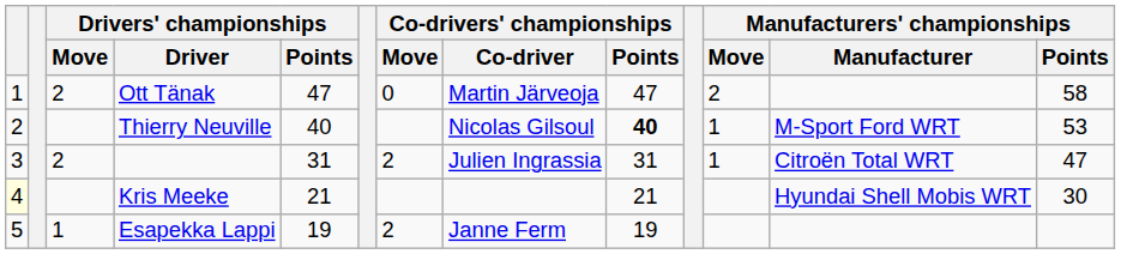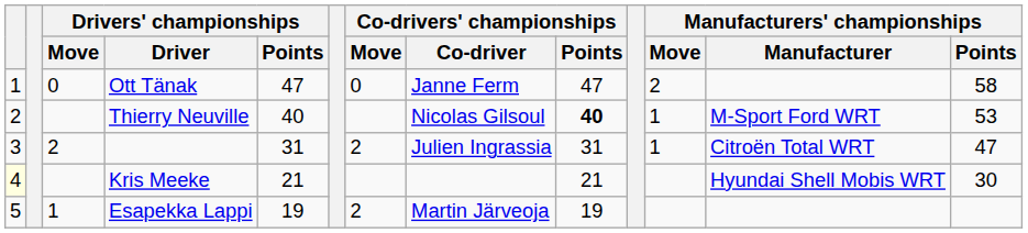 <table class="wikitable" style="font-size:85%;">
 <tr>
 <th rowspan="2"></th>
 <th rowspan="7" style="width:5px;"></th>
 <th colspan="3">Drivers' championships</th>
 <th rowspan="7" style="width:5px;"></th>
 <th colspan="3">Co-drivers' championships</th>
 <th rowspan="7" style="width:5px;"></th>
 <th colspan="3">Manufacturers' championships</th>
 </tr>
 <tr>
 <th>Move</th>
 <th>Driver</th>
 <th>Points</th>
 <th>Move</th>
 <th>Co-driver</th>
 <th>Points</th>
 <th>Move</th>
 <th>Manufacturer</th>
 <th>Points</th>
 </tr>
 <tr>
 <td align="center">1</td>
-<td> 2</td>
+<td> 0</td>
 <td><a href='#'>Ott Tänak</a></td>
 <td align="center">47</td>
 <td> 0</td>
-<td><a href='#'>Martin Järveoja</a></td>
+<td><a href='#'>Janne Ferm</a></td>
 <td align="center">47</td>
 <td> 2</td>
 <td></td>
 <td align="center">58</td>
 </tr>
 <tr>
 <td align="center">2</td>
 <td></td>
 <td><a href='#'>Thierry Neuville</a></td>
 <td align="center">40</td>
 <td></td>
 <td><a href='#'>Nicolas Gilsoul</a></td>
 <td align="center"><strong>40</strong></td>
 <td> 1</td>
 <td><a href='#'>M-Sport Ford WRT</a></td>
 <td align="center">53</td>
 </tr>
 <tr>
 <td align="center">3</td>
 <td> 2</td>
 <td></td>
 <td align="center">31</td>
 <td> 2</td>
 <td><a href='#'>Julien Ingrassia</a></td>
 <td align="center">31</td>
 <td> 1</td>
 <td><a href='#'>Citroën Total WRT</a></td>
 <td align="center">47</td>
 </tr>
 <tr>
 <td align="center" style="background: lightyellow;">4</td>
 <td></td>
 <td><a href='#'>Kris Meeke</a></td>
 <td align="center">21</td>
 <td></td>
 <td></td>
 <td align="center">21</td>
 <td></td>
 <td><a href='#'>Hyundai Shell Mobis WRT</a></td>
 <td align="center">30</td>
 </tr>
 <tr>
 <td align="center">5</td>
 <td> 1</td>
 <td><a href='#'>Esapekka Lappi</a></td>
 <td align="center">19</td>
 <td> 2</td>
-<td><a href='#'>Janne Ferm</a></td>
+<td><a href='#'>Martin Järveoja</a></td>
 <td align="center">19</td>
 <td></td>
 <td></td>
 <td></td>
 </tr>
 </table>
